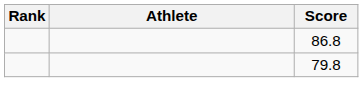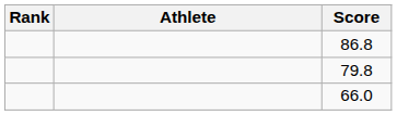 <table class=wikitable style="text-align:center">
 <tr>
 <th width=40>Rank</th>
 <th width=250>Athlete</th>
 <th width=60>Score</th>
 </tr>
 <tr>
 <td></td>
 <td align=left></td>
 <td>86.8</td>
 </tr>
 <tr>
 <td></td>
 <td align=left></td>
 <td>79.8</td>
 </tr>
+<tr>
+<td></td>
+<td align=left></td>
+<td>66.0</td>
+</tr>
 </table>
